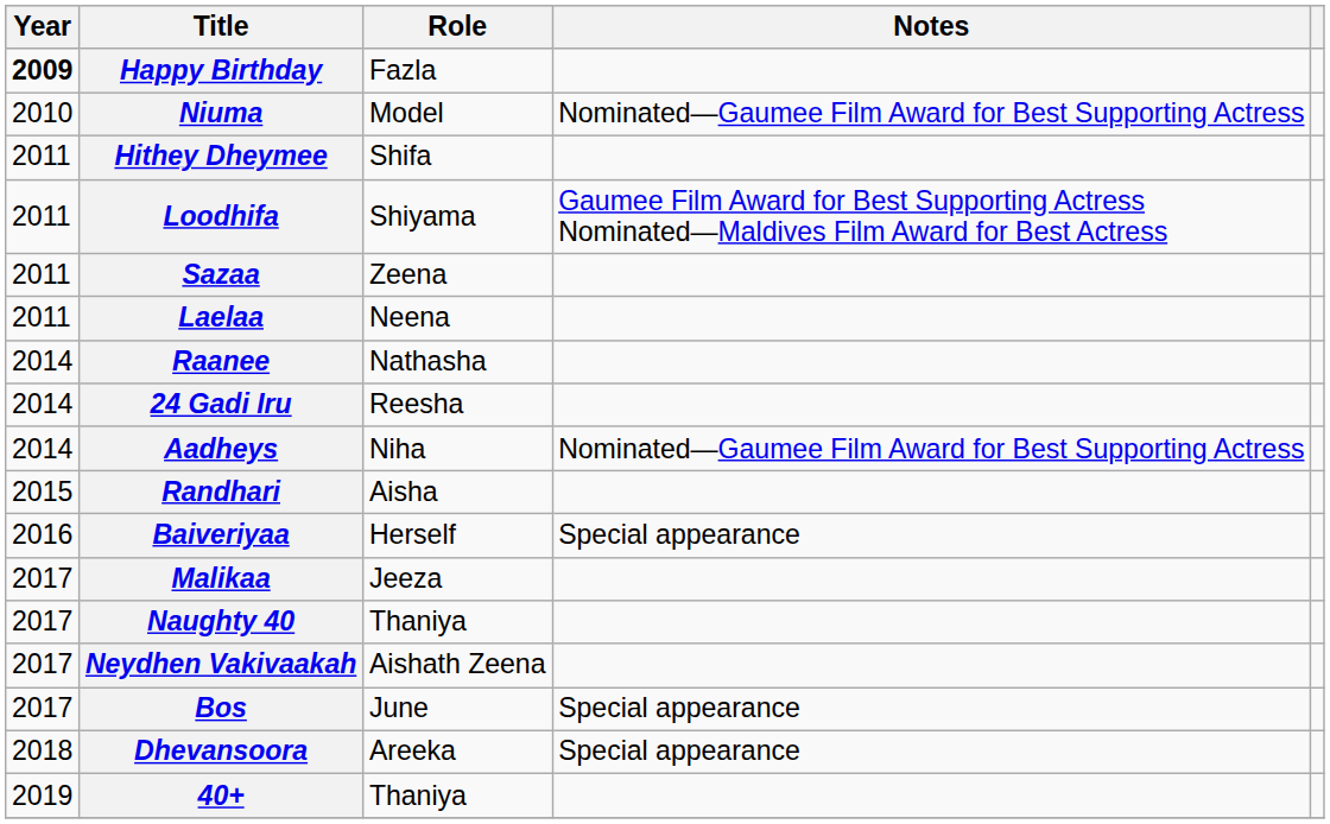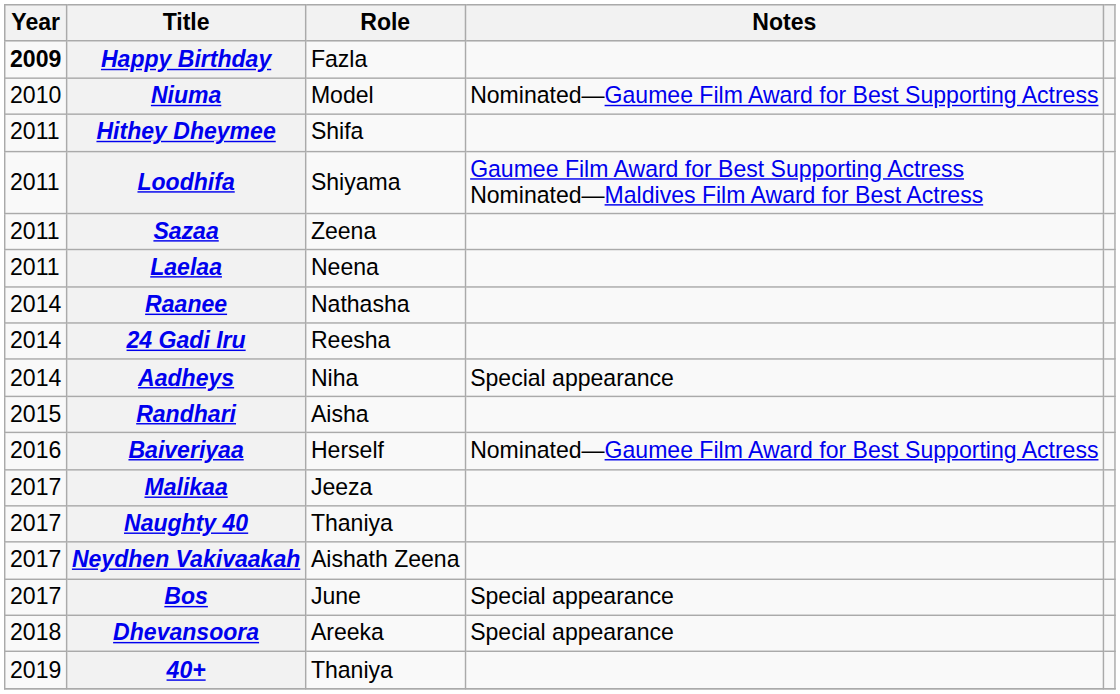 <table class="wikitable sortable plainrowheaders">
 <tr style="background:#ccc; text-align:center;">
 <th scope="col">Year</th>
 <th scope="col">Title</th>
 <th scope="col">Role</th>
 <th scope="col">Notes</th>
 <th scope="col" class="unsortable"></th>
 </tr>
 <tr>
 <td><strong>2009</strong></td>
 <th scope="row"><em><a href='#'>Happy Birthday</a></em></th>
 <td>Fazla</td>
 <td></td>
 <td style="text-align: center;"></td>
 </tr>
 <tr>
 <td>2010</td>
 <th scope="row"><em><a href='#'>Niuma</a></em></th>
 <td>Model</td>
 <td>Nominated—<a href='#'>Gaumee Film Award for Best Supporting Actress</a></td>
 <td style="text-align: center;"></td>
 </tr>
 <tr>
 <td>2011</td>
 <th scope="row"><em><a href='#'>Hithey Dheymee</a></em></th>
 <td>Shifa</td>
 <td></td>
 <td style="text-align: center;"></td>
 </tr>
 <tr>
 <td>2011</td>
 <th scope="row"><em><a href='#'>Loodhifa</a></em></th>
 <td>Shiyama</td>
 <td><a href='#'>Gaumee Film Award for Best Supporting Actress</a><br>Nominated—<a href='#'>Maldives Film Award for Best Actress</a></td>
 <td style="text-align: center;"><br></td>
 </tr>
 <tr>
 <td>2011</td>
 <th scope="row"><em><a href='#'>Sazaa</a></em></th>
 <td>Zeena</td>
 <td></td>
 <td style="text-align: center;"></td>
 </tr>
 <tr>
 <td>2011</td>
 <th scope="row"><em><a href='#'>Laelaa</a></em></th>
 <td>Neena</td>
 <td></td>
 <td style="text-align: center;"></td>
 </tr>
 <tr>
 <td>2014</td>
 <th scope="row"><em><a href='#'>Raanee</a></em></th>
 <td>Nathasha</td>
 <td></td>
 <td style="text-align: center;"></td>
 </tr>
 <tr>
 <td>2014</td>
 <th scope="row"><em><a href='#'>24 Gadi Iru</a></em></th>
 <td>Reesha</td>
 <td></td>
 <td style="text-align: center;"></td>
 </tr>
 <tr>
 <td>2014</td>
 <th scope="row"><em><a href='#'>Aadheys</a></em></th>
 <td>Niha</td>
-<td>Nominated—<a href='#'>Gaumee Film Award for Best Supporting Actress</a></td>
+<td>Special appearance</td>
 <td style="text-align: center;"></td>
 </tr>
 <tr>
 <td>2015</td>
 <th scope="row"><em><a href='#'>Randhari</a></em></th>
 <td>Aisha</td>
 <td></td>
 <td style="text-align: center;"></td>
 </tr>
 <tr>
 <td>2016</td>
 <th scope="row"><em><a href='#'>Baiveriyaa</a></em></th>
 <td>Herself</td>
-<td>Special appearance</td>
+<td>Nominated—<a href='#'>Gaumee Film Award for Best Supporting Actress</a></td>
 <td style="text-align: center;"></td>
 </tr>
 <tr>
 <td>2017</td>
 <th scope="row"><em><a href='#'>Malikaa</a></em></th>
 <td>Jeeza</td>
 <td></td>
 <td style="text-align: center;"></td>
 </tr>
 <tr>
 <td>2017</td>
 <th scope="row"><em><a href='#'>Naughty 40</a></em></th>
 <td>Thaniya</td>
 <td></td>
 <td style="text-align: center;"></td>
 </tr>
 <tr>
 <td>2017</td>
 <th scope="row"><em><a href='#'>Neydhen Vakivaakah</a></em></th>
 <td>Aishath Zeena</td>
 <td></td>
 <td style="text-align: center;"></td>
 </tr>
 <tr>
 <td>2017</td>
 <th scope="row"><em><a href='#'>Bos</a></em></th>
 <td>June</td>
 <td>Special appearance</td>
 <td style="text-align: center;"></td>
 </tr>
 <tr>
 <td>2018</td>
 <th scope="row"><em><a href='#'>Dhevansoora</a></em></th>
 <td>Areeka</td>
 <td>Special appearance</td>
 <td style="text-align: center;"></td>
 </tr>
 <tr>
 <td>2019</td>
 <th scope="row"><em><a href='#'>40+</a></em></th>
 <td>Thaniya</td>
 <td></td>
 <td style="text-align: center;"></td>
 </tr>
 <tr>
 </tr>
 </table>
